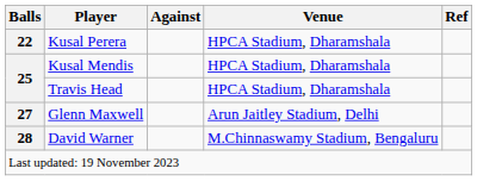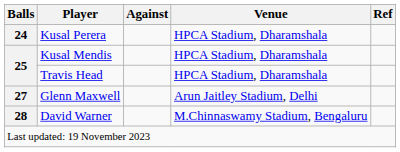 <table class="wikitable sortable">
 <tr>
 <th>Balls</th>
 <th>Player</th>
 <th>Against</th>
 <th>Venue</th>
 <th>Ref</th>
 </tr>
 <tr>
-<th>22</th>
+<th>24</th>
 <td> <a href='#'>Kusal Perera</a></td>
 <td></td>
 <td><a href='#'>HPCA Stadium</a>, <a href='#'>Dharamshala</a></td>
 <td></td>
 </tr>
 <tr>
 <th rowspan=2>25</th>
 <td> <a href='#'>Kusal Mendis</a></td>
 <td></td>
 <td><a href='#'>HPCA Stadium</a>, <a href='#'>Dharamshala</a></td>
 <td></td>
 </tr>
 <tr>
 <td> <a href='#'>Travis Head</a></td>
 <td></td>
 <td><a href='#'>HPCA Stadium</a>, <a href='#'>Dharamshala</a></td>
 <td></td>
 </tr>
 <tr>
 <th>27</th>
 <td>  <a href='#'>Glenn Maxwell</a></td>
 <td></td>
 <td><a href='#'>Arun Jaitley Stadium</a>, <a href='#'>Delhi</a></td>
 <td></td>
 </tr>
 <tr>
 <th>28</th>
 <td> <a href='#'>David Warner</a></td>
 <td></td>
 <td><a href='#'>M.Chinnaswamy Stadium</a>, <a href='#'>Bengaluru</a></td>
 <td></td>
 </tr>
 <tr>
 <td colspan="6"><small>Last updated: 19 November 2023</small></td>
 </tr>
 </table>
